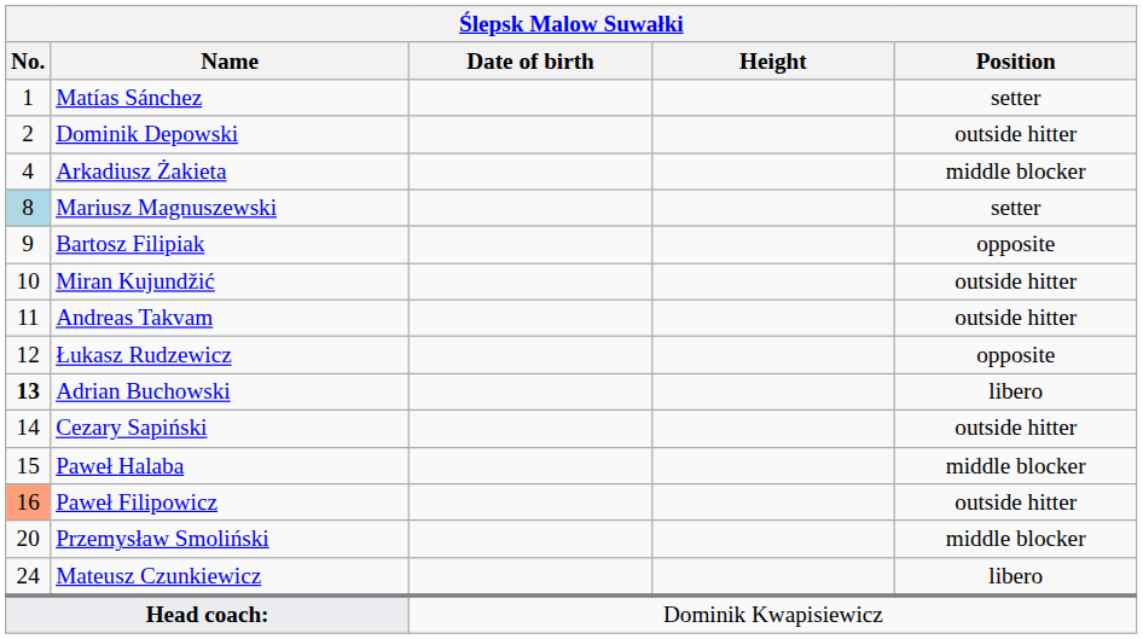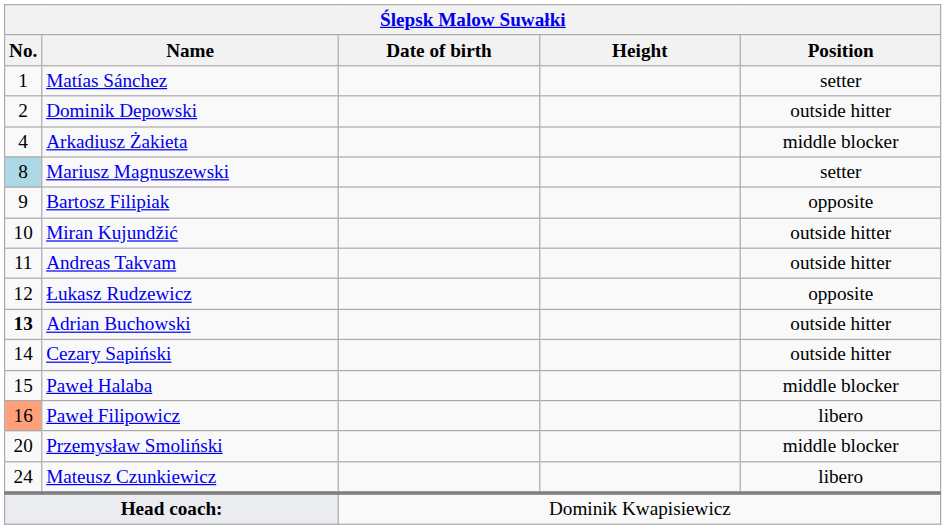 <table class="wikitable collapsible collapsed" style="font-size:100%; text-align:center">
 <tr>
 <th colspan=5 style="width:30em"><a href='#'>Ślepsk Malow Suwałki</a></th>
 </tr>
 <tr>
 <th>No.</th>
 <th style="width:15em">Name</th>
 <th style="width:10em">Date of birth</th>
 <th style="width:10em">Height</th>
 <th style="width:10em">Position</th>
 </tr>
 <tr>
 <td>1</td>
 <td align=left> <a href='#'>Matías Sánchez</a></td>
 <td align=right></td>
 <td></td>
 <td>setter</td>
 </tr>
 <tr>
 <td>2</td>
 <td align=left> <a href='#'>Dominik Depowski</a></td>
 <td align=right></td>
 <td></td>
 <td>outside hitter</td>
 </tr>
 <tr>
 <td>4</td>
 <td align=left> <a href='#'>Arkadiusz Żakieta</a></td>
 <td align=right></td>
 <td></td>
 <td>middle blocker</td>
 </tr>
 <tr>
 <td style="background: lightblue;">8</td>
 <td align=left> <a href='#'>Mariusz Magnuszewski</a></td>
 <td align=right></td>
 <td></td>
 <td>setter</td>
 </tr>
 <tr>
 <td>9</td>
 <td align=left> <a href='#'>Bartosz Filipiak</a></td>
 <td align=right></td>
 <td></td>
 <td>opposite</td>
 </tr>
 <tr>
 <td>10</td>
 <td align=left> <a href='#'>Miran Kujundžić</a></td>
 <td align=right></td>
 <td></td>
 <td>outside hitter</td>
 </tr>
 <tr>
 <td>11</td>
 <td align=left> <a href='#'>Andreas Takvam</a></td>
 <td align=right></td>
 <td></td>
 <td>outside hitter</td>
 </tr>
 <tr>
 <td>12</td>
 <td align=left> <a href='#'>Łukasz Rudzewicz</a></td>
 <td align=right></td>
 <td></td>
 <td>opposite</td>
 </tr>
 <tr>
 <td><strong>13</strong></td>
 <td align=left> <a href='#'>Adrian Buchowski</a></td>
 <td align=right></td>
 <td></td>
-<td>libero</td>
+<td>outside hitter</td>
 </tr>
 <tr>
 <td>14</td>
 <td align=left> <a href='#'>Cezary Sapiński</a></td>
 <td align=right></td>
 <td></td>
 <td>outside hitter</td>
 </tr>
 <tr>
 <td>15</td>
 <td align=left> <a href='#'>Paweł Halaba</a></td>
 <td align=right></td>
 <td></td>
 <td>middle blocker</td>
 </tr>
 <tr>
 <td style="background: lightsalmon;">16</td>
 <td align=left> <a href='#'>Paweł Filipowicz</a></td>
 <td align=right></td>
 <td></td>
-<td>outside hitter</td>
+<td>libero</td>
 </tr>
 <tr>
 <td>20</td>
 <td align=left> <a href='#'>Przemysław Smoliński</a></td>
 <td align=right></td>
 <td></td>
 <td>middle blocker</td>
 </tr>
 <tr>
 <td>24</td>
 <td align=left> <a href='#'>Mateusz Czunkiewicz</a></td>
 <td align=right></td>
 <td></td>
 <td>libero</td>
 </tr>
 <tr style="border-top: 3px solid grey">
 <td colspan=2 style="background:#EAECF0"><strong>Head coach:</strong></td>
 <td colspan=3> Dominik Kwapisiewicz</td>
 </tr>
 </table>
